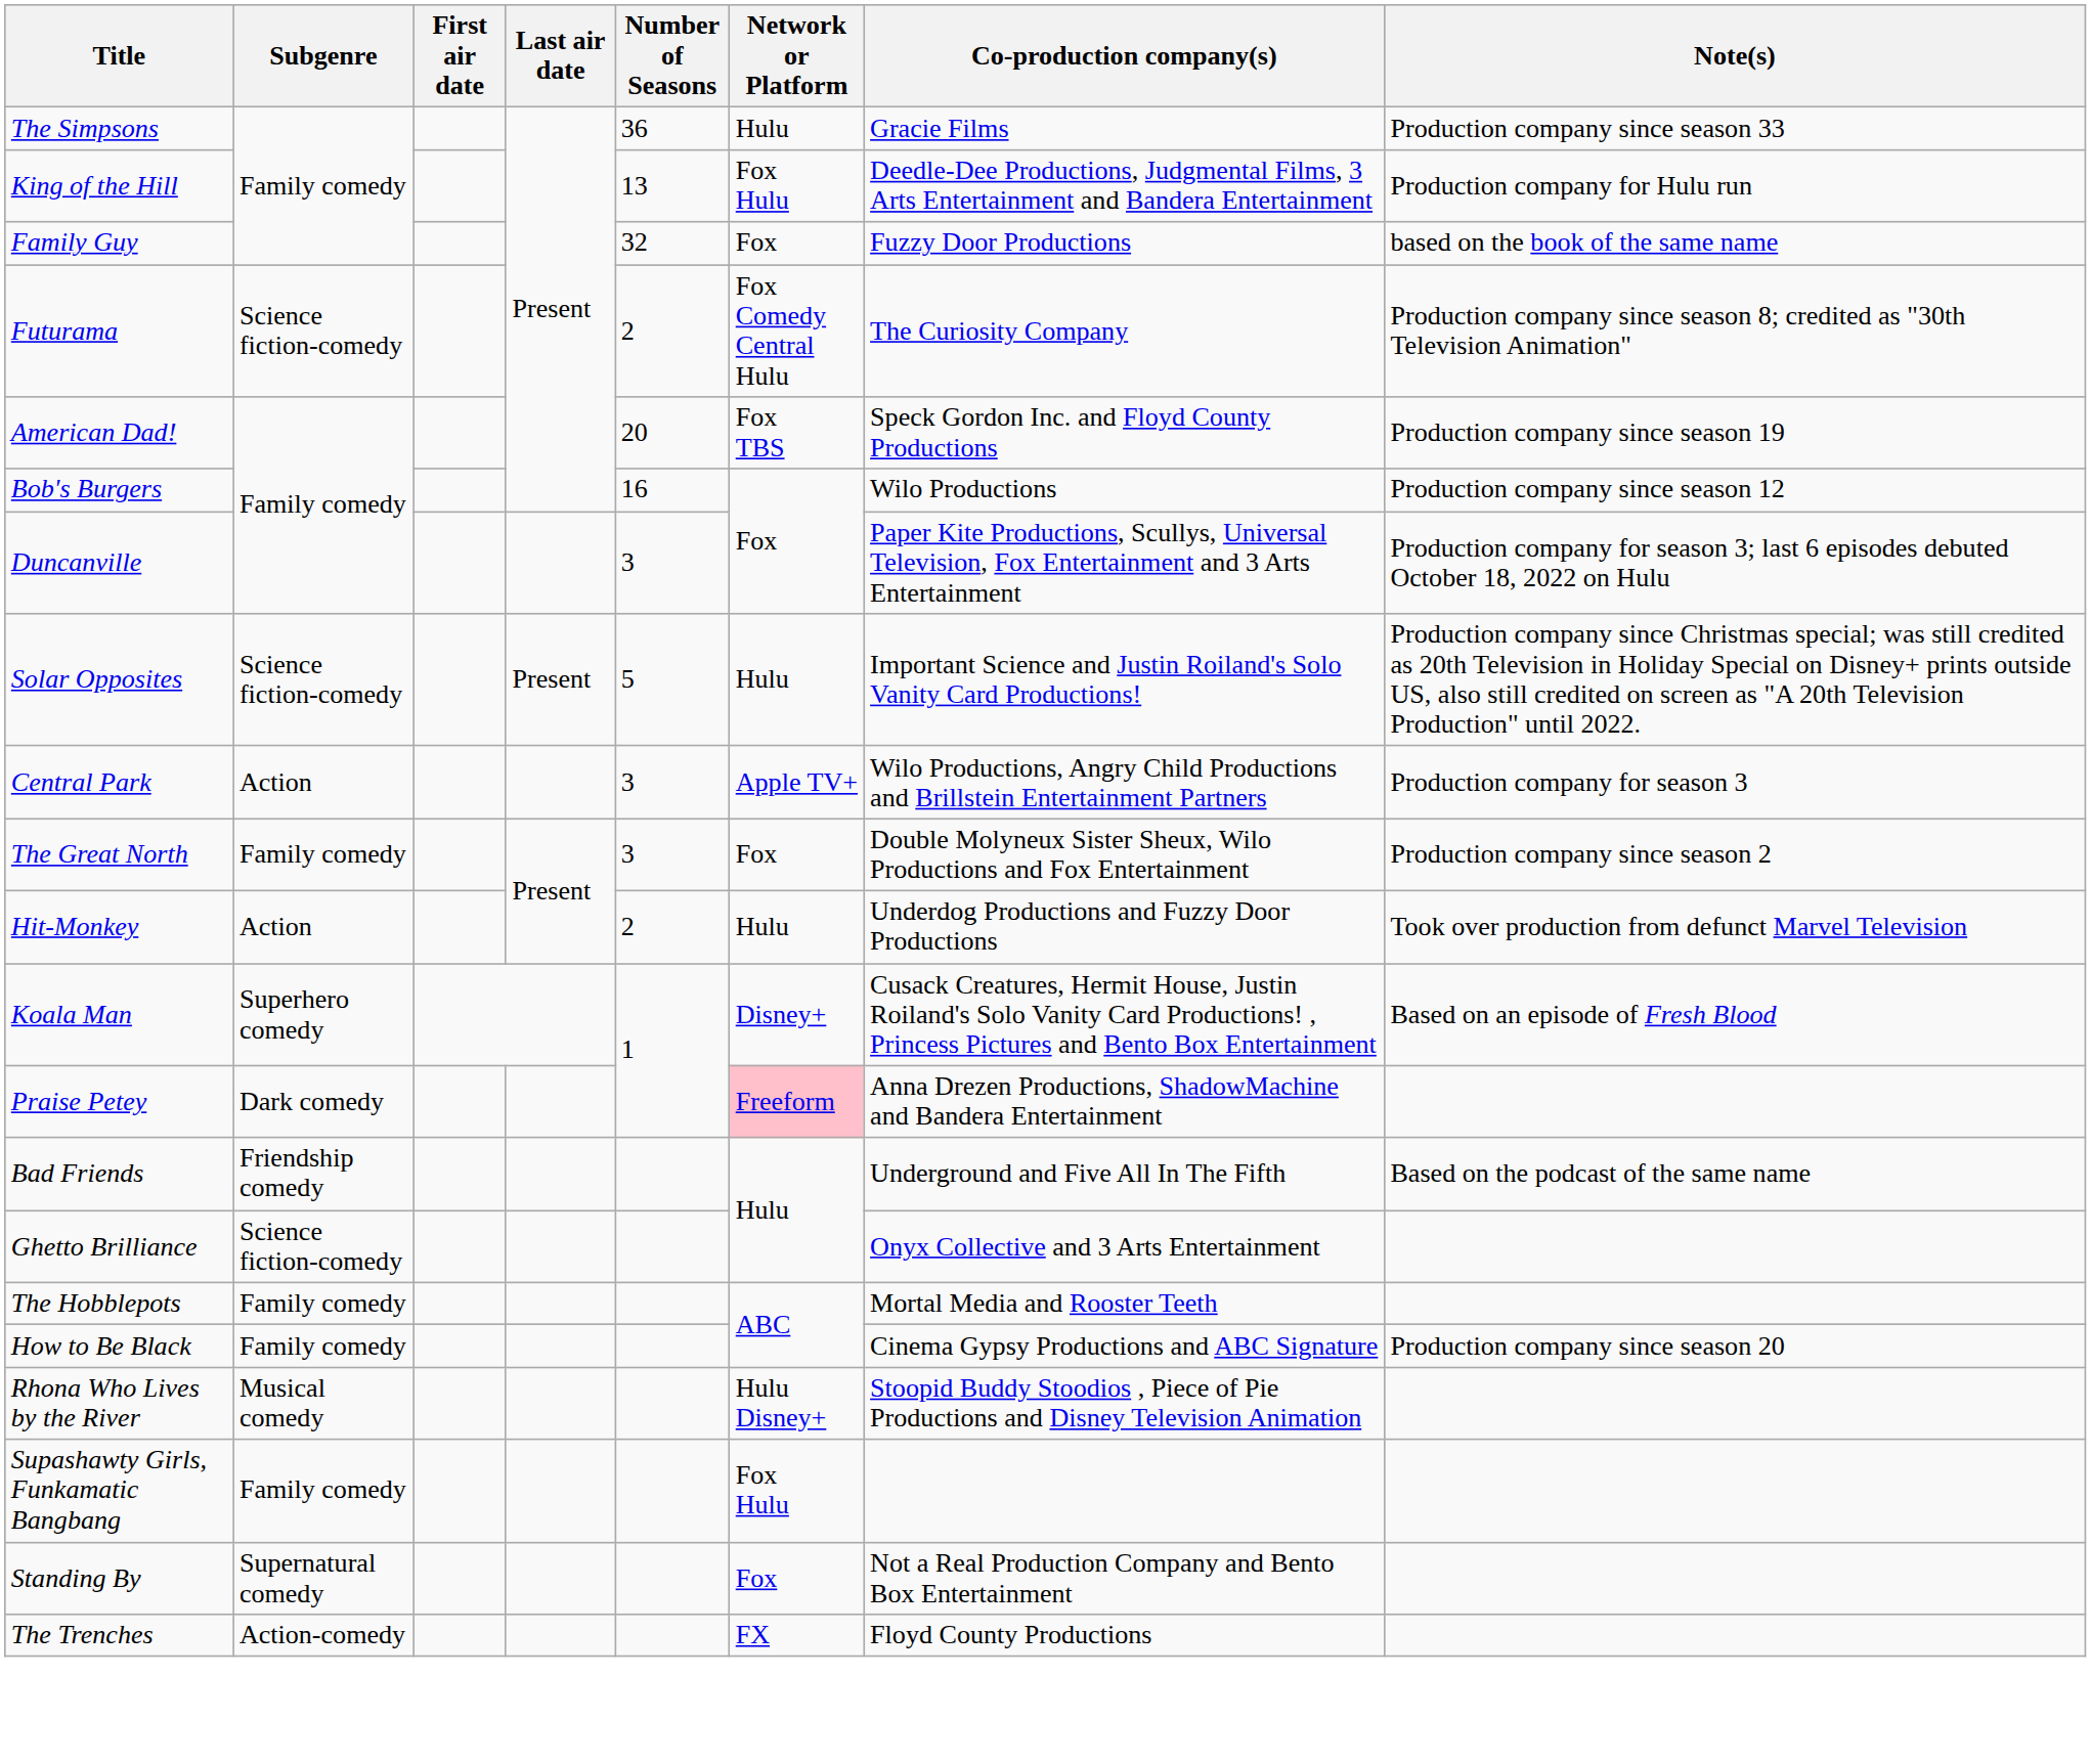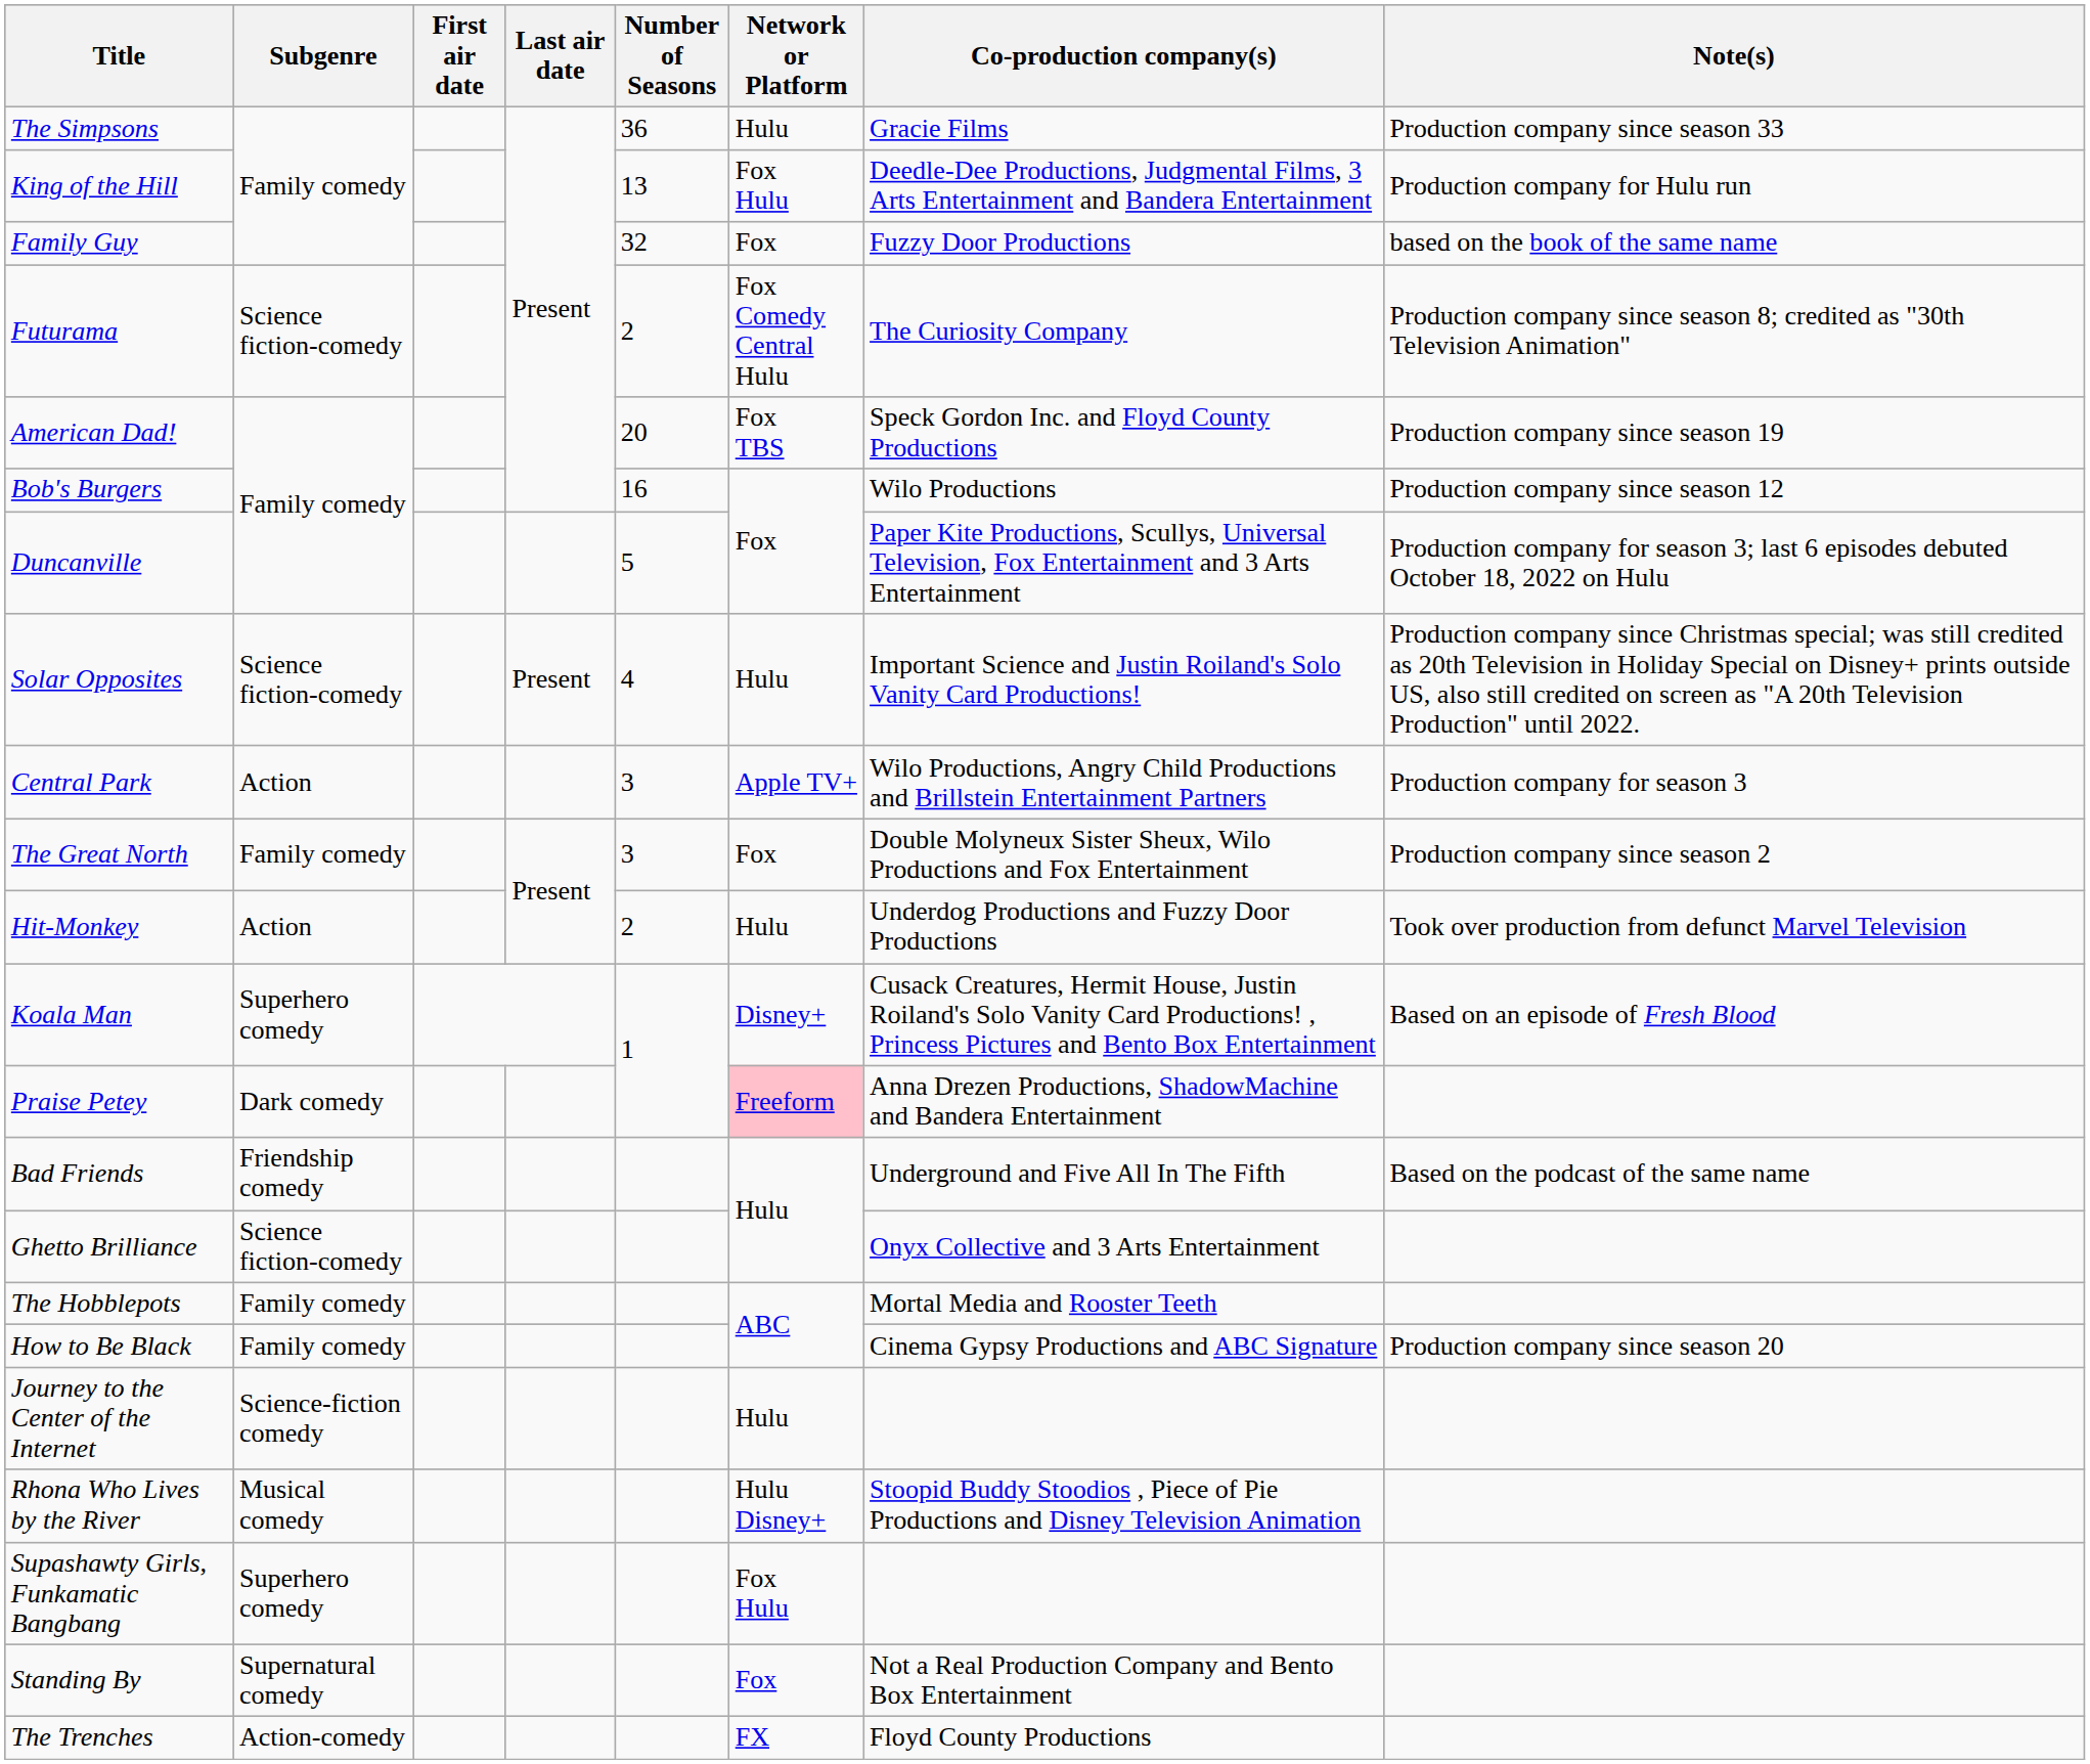 <table class="wikitable sortable">
 <tr>
 <th>Title</th>
 <th>Subgenre</th>
 <th>First air date</th>
 <th>Last air date</th>
 <th>Number of<br>Seasons</th>
 <th>Network or<br>Platform</th>
 <th class="unsortable">Co-production company(s)</th>
 <th class="unsortable">Note(s)</th>
 </tr>
 <tr>
 <td><em><a href='#'>The Simpsons</a></em></td>
 <td rowspan="3">Family comedy</td>
 <td></td>
 <td rowspan="6">Present</td>
 <td>36</td>
 <td>Hulu</td>
 <td><a href='#'>Gracie Films</a></td>
 <td>Production company since season 33</td>
 </tr>
 <tr>
 <td><em><a href='#'>King of the Hill</a></em></td>
 <td></td>
 <td>13</td>
 <td>Fox <br><a href='#'>Hulu</a> </td>
 <td><a href='#'>Deedle-Dee Productions</a>, <a href='#'>Judgmental Films</a>, <a href='#'>3 Arts Entertainment</a> and <a href='#'>Bandera Entertainment</a> </td>
 <td>Production company for Hulu run</td>
 </tr>
 <tr>
 <td><em><a href='#'>Family Guy</a></em></td>
 <td></td>
 <td>32</td>
 <td>Fox</td>
 <td><a href='#'>Fuzzy Door Productions</a></td>
 <td>based on the <a href='#'>book of the same name</a></td>
 </tr>
 <tr>
 <td><em><a href='#'>Futurama</a></em></td>
 <td>Science fiction-comedy</td>
 <td></td>
 <td>2</td>
 <td>Fox <br><a href='#'>Comedy Central</a> <br>Hulu </td>
 <td><a href='#'>The Curiosity Company</a></td>
 <td>Production company since season 8; credited as "30th Television Animation"</td>
 </tr>
 <tr>
 <td><em><a href='#'>American Dad!</a></em></td>
 <td rowspan="3">Family comedy</td>
 <td></td>
 <td>20</td>
 <td>Fox <br><a href='#'>TBS</a> </td>
 <td>Speck Gordon Inc. and <a href='#'>Floyd County Productions</a></td>
 <td>Production company since season 19</td>
 </tr>
 <tr>
 <td><em><a href='#'>Bob's Burgers</a></em></td>
 <td></td>
 <td>16</td>
 <td rowspan="2">Fox</td>
 <td>Wilo Productions</td>
 <td>Production company since season 12</td>
 </tr>
 <tr>
 <td><em><a href='#'>Duncanville</a></em></td>
 <td></td>
 <td></td>
-<td>3</td>
+<td>5</td>
 <td><a href='#'>Paper Kite Productions</a>, Scullys, <a href='#'>Universal Television</a>, <a href='#'>Fox Entertainment</a> and 3 Arts Entertainment </td>
 <td>Production company for season 3; last 6 episodes debuted October 18, 2022 on Hulu</td>
 </tr>
 <tr>
 <td><em><a href='#'>Solar Opposites</a></em></td>
 <td>Science fiction-comedy</td>
 <td></td>
 <td>Present</td>
-<td>5</td>
+<td>4</td>
 <td>Hulu</td>
 <td>Important Science and <a href='#'>Justin Roiland's Solo Vanity Card Productions!</a> </td>
 <td>Production company since Christmas special; was still credited as 20th Television in Holiday Special on Disney+ prints outside US, also still credited on screen as "A 20th Television Production" until 2022.</td>
 </tr>
 <tr>
 <td><em><a href='#'>Central Park</a></em></td>
 <td>Action</td>
 <td></td>
 <td></td>
 <td>3</td>
 <td><a href='#'>Apple TV+</a></td>
 <td>Wilo Productions, Angry Child Productions and <a href='#'>Brillstein Entertainment Partners</a></td>
 <td>Production company for season 3</td>
 </tr>
 <tr>
 <td><em><a href='#'>The Great North</a></em></td>
 <td>Family comedy</td>
 <td></td>
 <td rowspan="2">Present</td>
 <td>3</td>
 <td>Fox</td>
 <td>Double Molyneux Sister Sheux, Wilo Productions and Fox Entertainment</td>
 <td>Production company since season 2</td>
 </tr>
 <tr>
 <td><em><a href='#'>Hit-Monkey</a></em></td>
 <td>Action</td>
 <td></td>
 <td>2</td>
 <td>Hulu</td>
 <td>Underdog Productions and Fuzzy Door Productions</td>
 <td>Took over production from defunct <a href='#'>Marvel Television</a></td>
 </tr>
 <tr>
 <td><em><a href='#'>Koala Man</a></em></td>
 <td>Superhero comedy</td>
 <td colspan="2" style="text-align:center"></td>
 <td rowspan="2">1</td>
 <td><a href='#'>Disney+</a></td>
 <td>Cusack Creatures, Hermit House, Justin Roiland's Solo Vanity Card Productions! , <a href='#'>Princess Pictures</a> and <a href='#'>Bento Box Entertainment</a></td>
 <td>Based on an episode of <em><a href='#'>Fresh Blood</a></em></td>
 </tr>
 <tr>
 <td><em><a href='#'>Praise Petey</a></em></td>
 <td>Dark comedy</td>
 <td></td>
 <td></td>
 <td style="background: pink;"><a href='#'>Freeform</a></td>
 <td>Anna Drezen Productions, <a href='#'>ShadowMachine</a> and Bandera Entertainment</td>
 <td></td>
 </tr>
 <tr>
 <td><em>Bad Friends</em></td>
 <td>Friendship comedy</td>
 <td></td>
 <td></td>
 <td></td>
 <td rowspan="2">Hulu</td>
 <td>Underground and Five All In The Fifth</td>
 <td>Based on the podcast of the same name</td>
 </tr>
 <tr>
 <td><em>Ghetto Brilliance</em></td>
 <td>Science fiction-comedy</td>
 <td></td>
 <td></td>
 <td></td>
 <td><a href='#'>Onyx Collective</a> and 3 Arts Entertainment</td>
 <td></td>
 </tr>
 <tr>
 <td><em>The Hobblepots</em></td>
 <td>Family comedy</td>
 <td></td>
 <td></td>
 <td></td>
 <td rowspan="2"><a href='#'>ABC</a></td>
 <td>Mortal Media and <a href='#'>Rooster Teeth</a></td>
 <td></td>
 </tr>
 <tr>
 <td><em>How to Be Black</em></td>
 <td>Family comedy</td>
 <td></td>
 <td></td>
 <td></td>
 <td>Cinema Gypsy Productions and <a href='#'>ABC Signature</a></td>
 <td>Production company since season 20</td>
 </tr>
 <tr>
+<td><em>Journey to the Center of the Internet</em></td>
+<td>Science-fiction comedy</td>
+<td></td>
+<td></td>
+<td></td>
+<td>Hulu</td>
+<td></td>
+<td></td>
+</tr>
+<tr>
 <td><em>Rhona Who Lives by the River</em></td>
 <td>Musical comedy</td>
 <td></td>
 <td></td>
 <td></td>
 <td>Hulu <br><a href='#'>Disney+</a> </td>
 <td><a href='#'>Stoopid Buddy Stoodios</a> , Piece of Pie Productions and <a href='#'>Disney Television Animation</a></td>
 <td></td>
 </tr>
 <tr>
 <td><em>Supashawty Girls, Funkamatic Bangbang</em></td>
-<td>Family comedy</td>
+<td>Superhero comedy</td>
 <td></td>
 <td></td>
 <td></td>
 <td>Fox <br><a href='#'>Hulu</a> </td>
 <td></td>
 <td></td>
 </tr>
 <tr>
 <td><em>Standing By</em></td>
 <td>Supernatural comedy</td>
 <td></td>
 <td></td>
 <td></td>
 <td><a href='#'>Fox</a></td>
 <td>Not a Real Production Company and Bento Box Entertainment</td>
 <td></td>
 </tr>
 <tr>
 <td><em>The Trenches</em></td>
 <td>Action-comedy</td>
 <td></td>
 <td></td>
 <td></td>
 <td><a href='#'>FX</a></td>
 <td>Floyd County Productions </td>
 <td></td>
 </tr>
 </table>
